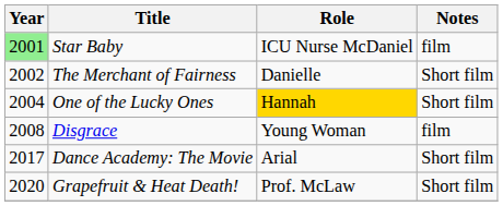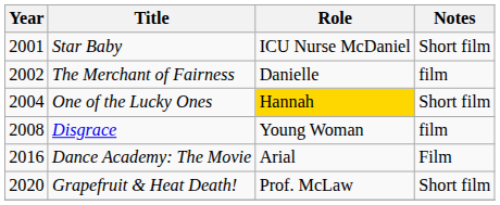 <table class="wikitable sortable">
 <tr>
 <th scope="col">Year</th>
 <th scope="col">Title</th>
 <th scope="col">Role</th>
 <th scope="col" class="unsortable">Notes</th>
 </tr>
 <tr>
-<td style="background: lightgreen;">2001</td>
+<td>2001</td>
 <td><em>Star Baby</em></td>
 <td>ICU Nurse McDaniel</td>
-<td>film</td>
+<td>Short film</td>
 </tr>
 <tr>
 <td>2002</td>
 <td><em>The Merchant of Fairness</em></td>
 <td>Danielle</td>
-<td>Short film</td>
+<td>film</td>
 </tr>
 <tr>
 <td>2004</td>
 <td><em>One of the Lucky Ones</em></td>
 <td style="background: gold;">Hannah</td>
 <td>Short film</td>
 </tr>
 <tr>
 <td>2008</td>
 <td><em><a href='#'>Disgrace</a></em></td>
 <td>Young Woman</td>
 <td>film</td>
 </tr>
 <tr>
-<td>2017</td>
+<td>2016</td>
 <td><em>Dance Academy: The Movie</em></td>
 <td>Arial</td>
-<td>Short film</td>
+<td>Film</td>
 </tr>
 <tr>
 <td>2020</td>
 <td><em>Grapefruit & Heat Death!</em></td>
 <td>Prof. McLaw</td>
 <td>Short film</td>
 </tr>
 <tr>
 </tr>
 </table>
